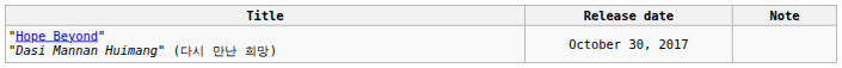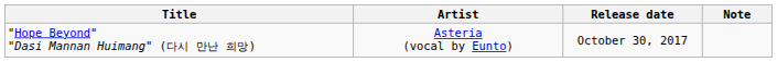 <table class="wikitable" style="text-align:center">
 <tr>
 <th style="width:25%">Title</th>
+<th style="width:15%">Artist</th>
 <th style="width:10%">Release date</th>
 <th style="width:5%">Note</th>
 </tr>
 <tr>
 <td align="left">"<a href='#'>Hope Beyond</a>"<br><em>"Dasi Mannan Huimang"</em> (다시 만난 희망)</td>
+<td><a href='#'>Asteria</a><br>(vocal by <a href='#'>Eunto</a>)</td>
 <td>October 30, 2017</td>
 <td></td>
 </tr>
 </table>
